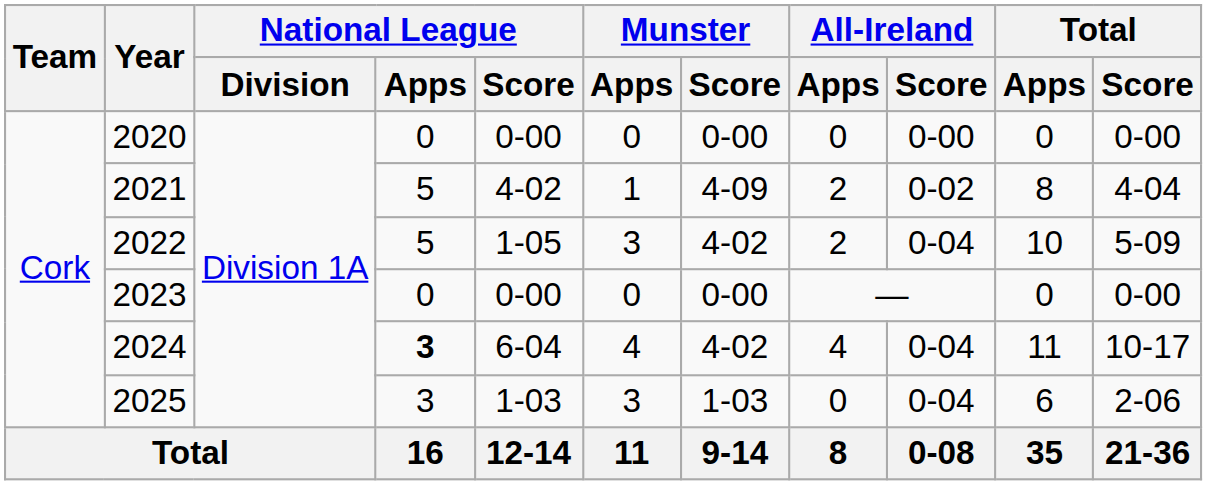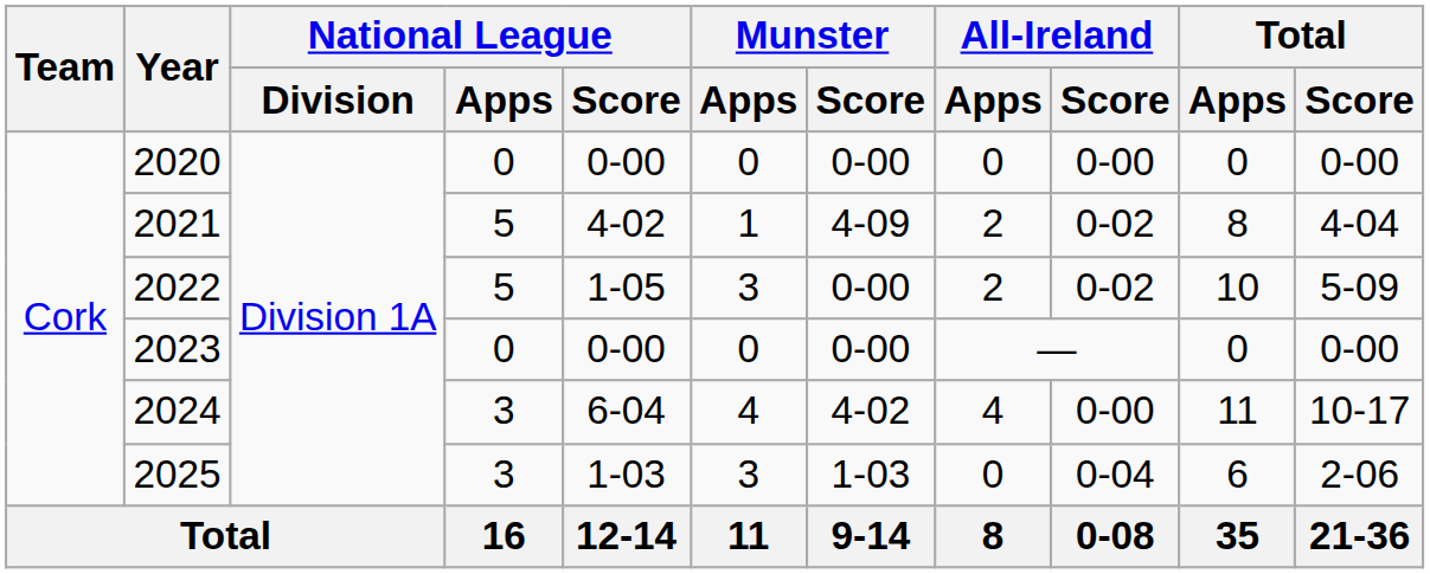 <table class="wikitable" style="text-align:center">
 <tr>
 <th rowspan="2">Team</th>
 <th rowspan="2">Year</th>
 <th colspan="3"><a href='#'>National League</a></th>
 <th colspan="2"><a href='#'>Munster</a></th>
 <th colspan="2"><a href='#'>All-Ireland</a></th>
 <th colspan="2">Total</th>
 </tr>
 <tr>
 <th>Division</th>
 <th>Apps</th>
 <th>Score</th>
 <th>Apps</th>
 <th>Score</th>
 <th>Apps</th>
 <th>Score</th>
 <th>Apps</th>
 <th>Score</th>
 </tr>
 <tr>
 <td rowspan="6"><a href='#'>Cork</a></td>
 <td>2020</td>
 <td rowspan="6"><a href='#'>Division 1A</a></td>
 <td>0</td>
 <td>0-00</td>
 <td>0</td>
 <td>0-00</td>
 <td>0</td>
 <td>0-00</td>
 <td>0</td>
 <td>0-00</td>
 </tr>
 <tr>
 <td>2021</td>
 <td>5</td>
 <td>4-02</td>
 <td>1</td>
 <td>4-09</td>
 <td>2</td>
 <td>0-02</td>
 <td>8</td>
 <td>4-04</td>
 </tr>
 <tr>
 <td>2022</td>
 <td>5</td>
 <td>1-05</td>
 <td>3</td>
-<td>4-02</td>
+<td>0-00</td>
 <td>2</td>
-<td>0-04</td>
+<td>0-02</td>
 <td>10</td>
 <td>5-09</td>
 </tr>
 <tr>
 <td>2023</td>
 <td>0</td>
 <td>0-00</td>
 <td>0</td>
 <td>0-00</td>
 <td colspan=2>—</td>
 <td>0</td>
 <td>0-00</td>
 </tr>
 <tr>
 <td>2024</td>
-<td><strong>3</strong></td>
+<td>3</td>
 <td>6-04</td>
 <td>4</td>
 <td>4-02</td>
 <td>4</td>
-<td>0-04</td>
+<td>0-00</td>
 <td>11</td>
 <td>10-17</td>
 </tr>
 <tr>
 <td>2025</td>
 <td>3</td>
 <td>1-03</td>
 <td>3</td>
 <td>1-03</td>
 <td>0</td>
 <td>0-04</td>
 <td>6</td>
 <td>2-06</td>
 </tr>
 <tr>
 <th colspan="3">Total</th>
 <th>16</th>
 <th>12-14</th>
 <th>11</th>
 <th>9-14</th>
 <th>8</th>
 <th>0-08</th>
 <th>35</th>
 <th>21-36</th>
 </tr>
 </table>
